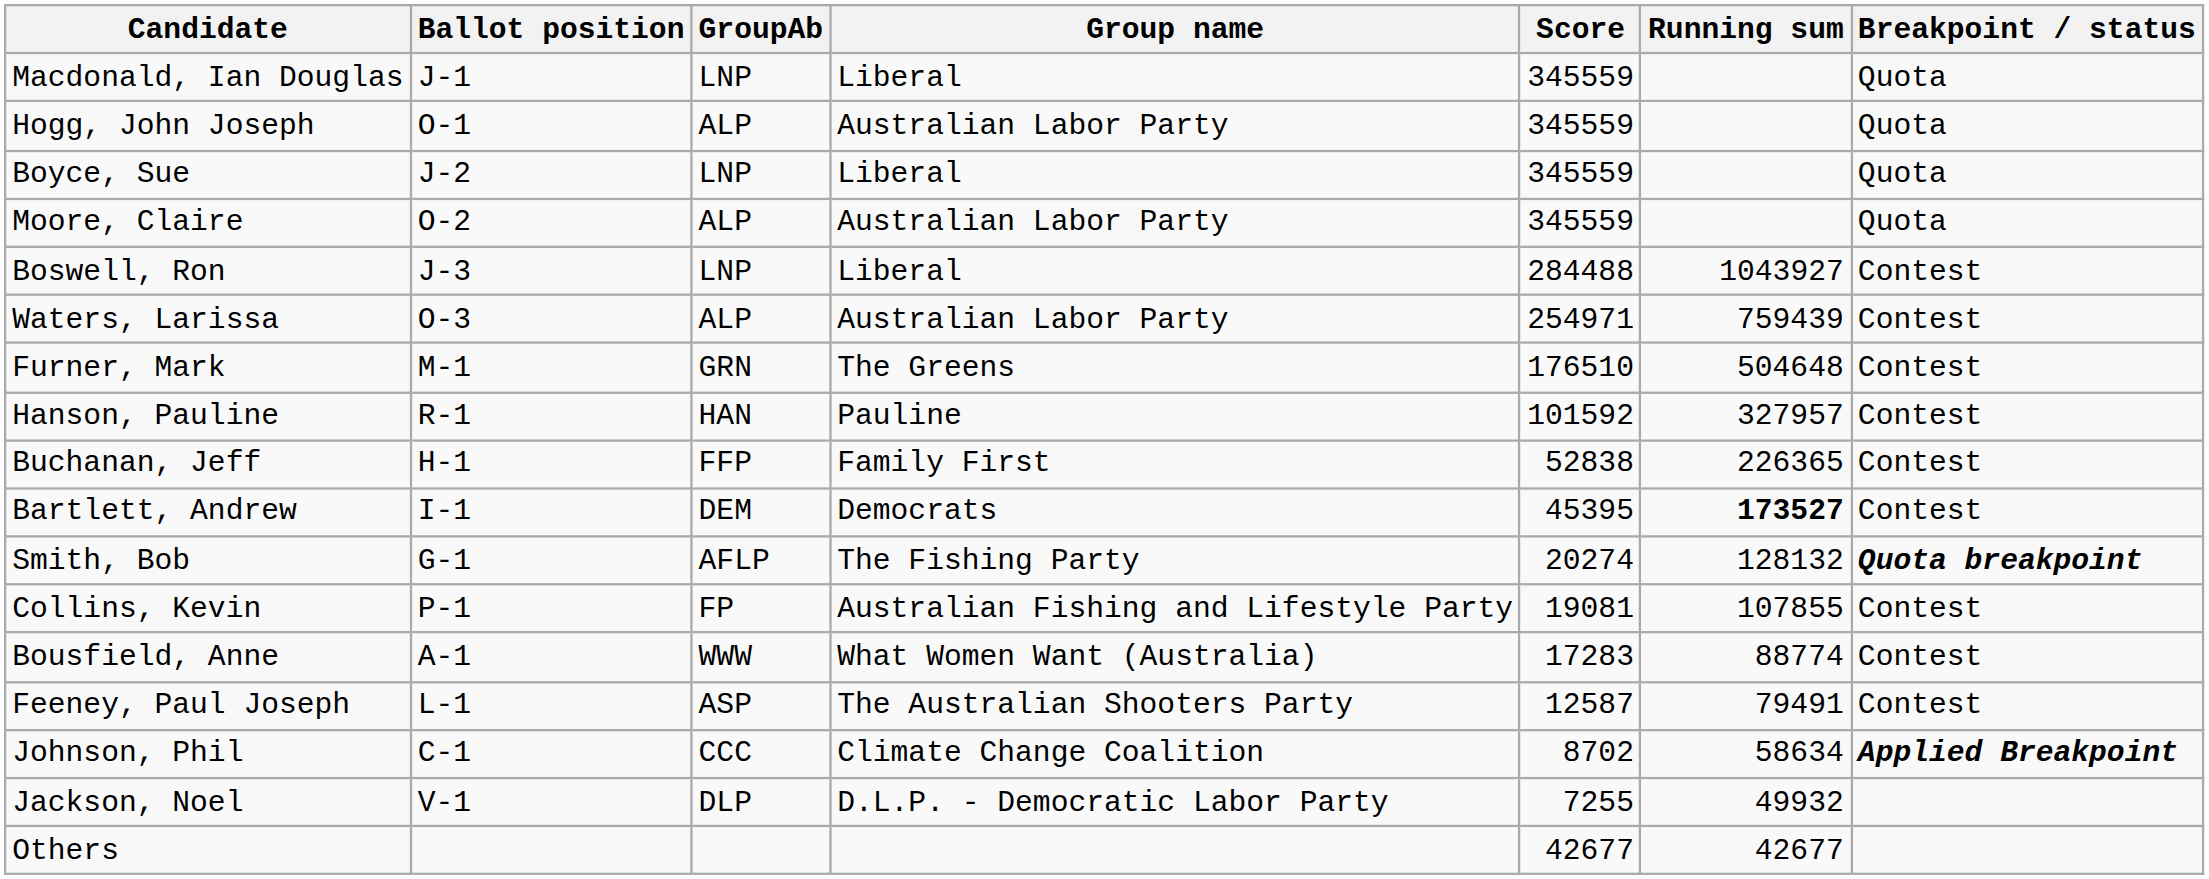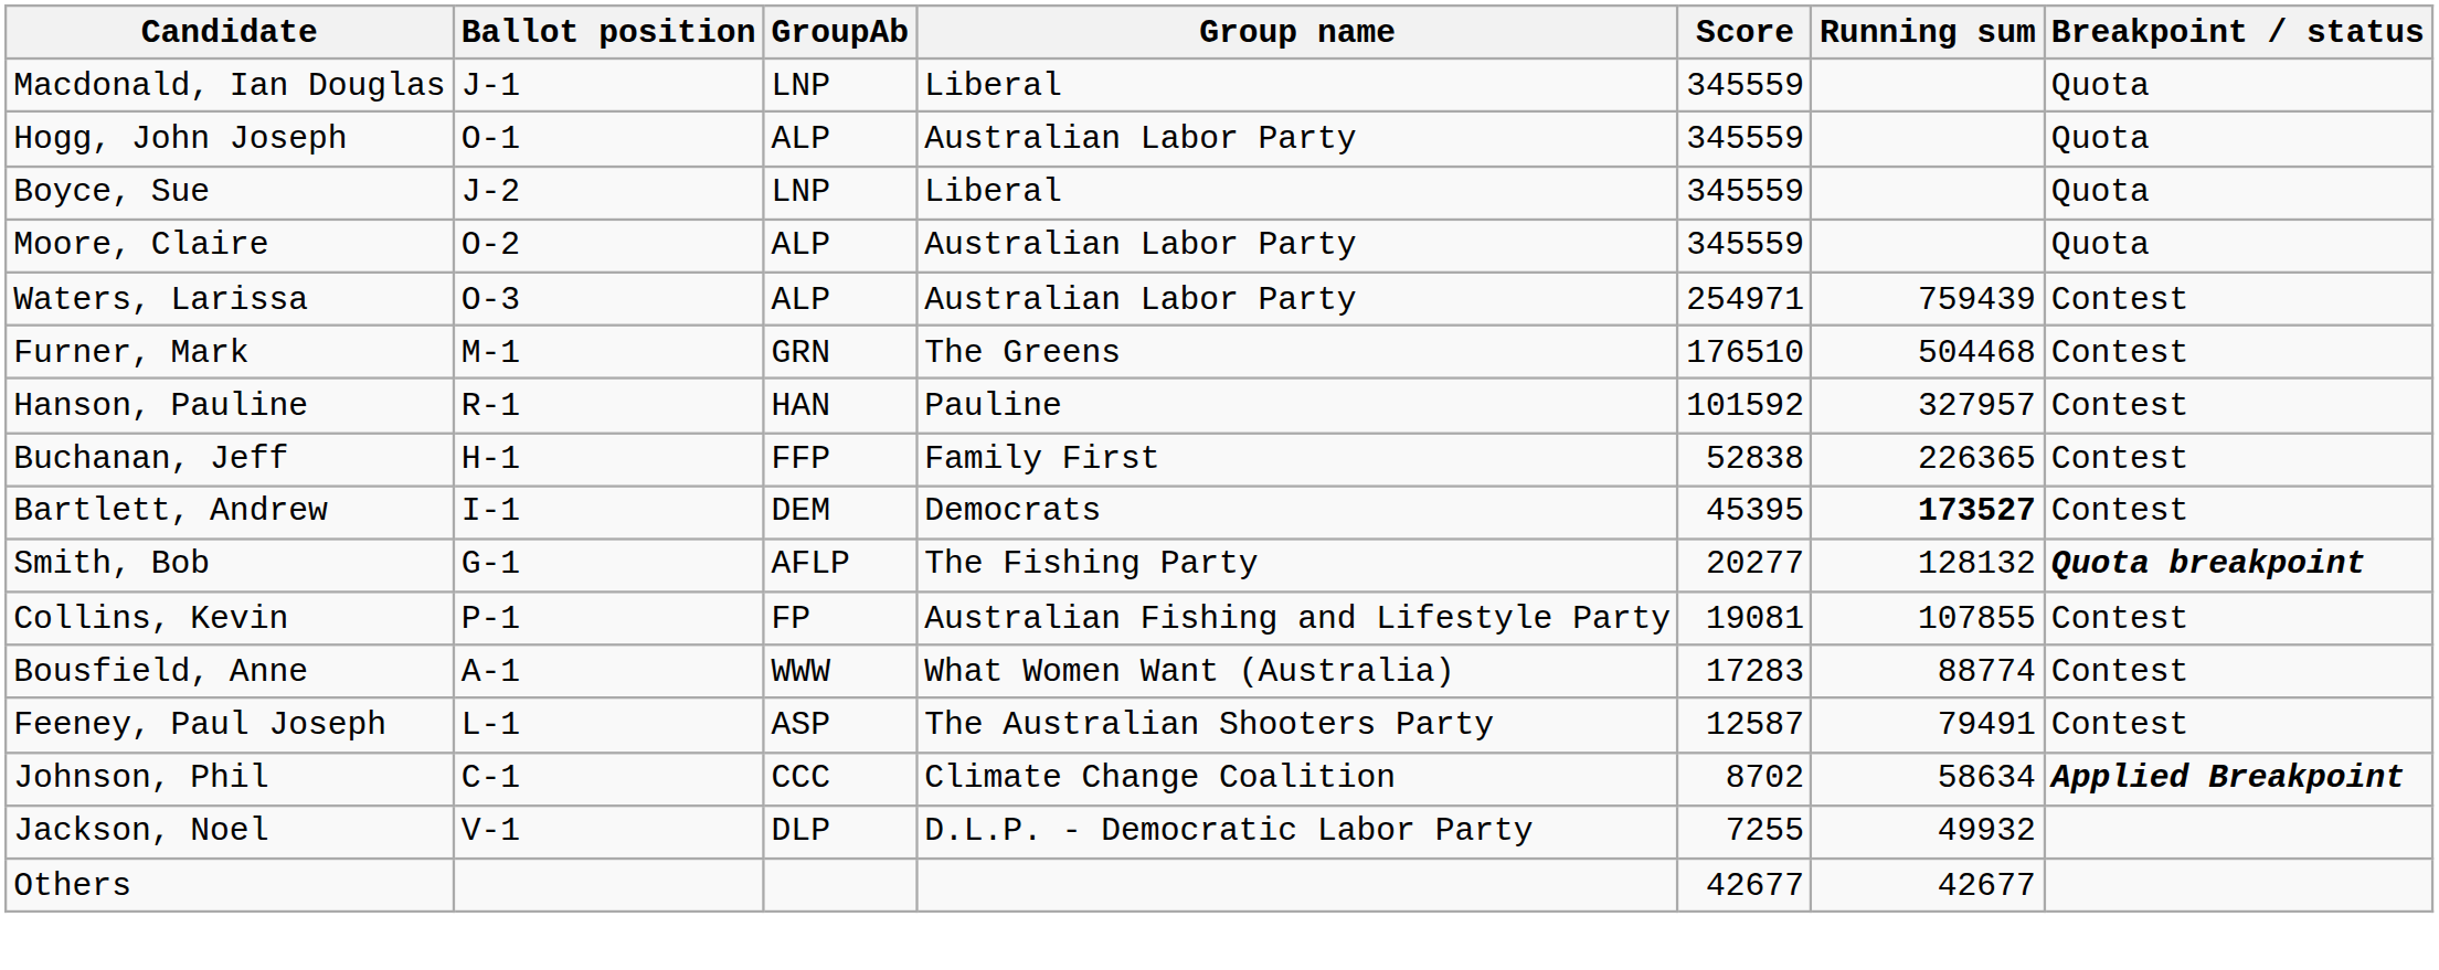 <table class="wikitable">
 <tr>
 <th>Candidate</th>
 <th>Ballot position</th>
 <th>GroupAb</th>
 <th>Group name</th>
 <th>Score</th>
 <th>Running sum</th>
 <th>Breakpoint / status</th>
 </tr>
 <tr>
 <td>Macdonald, Ian Douglas</td>
 <td>J-1</td>
 <td>LNP</td>
 <td>Liberal</td>
 <td style="text-align:right">345559</td>
 <td></td>
 <td>Quota</td>
 </tr>
 <tr>
 <td>Hogg, John Joseph</td>
 <td>O-1</td>
 <td>ALP</td>
 <td>Australian Labor Party</td>
 <td style="text-align:right">345559</td>
 <td></td>
 <td>Quota</td>
 </tr>
 <tr>
 <td>Boyce, Sue</td>
 <td>J-2</td>
 <td>LNP</td>
 <td>Liberal</td>
 <td style="text-align:right">345559</td>
 <td></td>
 <td>Quota</td>
 </tr>
 <tr>
 <td>Moore, Claire</td>
 <td>O-2</td>
 <td>ALP</td>
 <td>Australian Labor Party</td>
 <td style="text-align:right">345559</td>
 <td></td>
 <td>Quota</td>
 </tr>
 <tr>
-<td>Boswell, Ron</td>
-<td>J-3</td>
-<td>LNP</td>
-<td>Liberal</td>
-<td style="text-align:right">284488</td>
-<td style="text-align:right">1043927</td>
-<td>Contest</td>
-</tr>
-<tr>
 <td>Waters, Larissa</td>
 <td>O-3</td>
 <td>ALP</td>
 <td>Australian Labor Party</td>
 <td style="text-align:right">254971</td>
 <td style="text-align:right">759439</td>
 <td>Contest</td>
 </tr>
 <tr>
 <td>Furner, Mark</td>
 <td>M-1</td>
 <td>GRN</td>
 <td>The Greens</td>
 <td style="text-align:right">176510</td>
-<td style="text-align:right">504648</td>
+<td style="text-align:right">504468</td>
 <td>Contest</td>
 </tr>
 <tr>
 <td>Hanson, Pauline</td>
 <td>R-1</td>
 <td>HAN</td>
 <td>Pauline</td>
 <td style="text-align:right">101592</td>
 <td style="text-align:right">327957</td>
 <td>Contest</td>
 </tr>
 <tr>
 <td>Buchanan, Jeff</td>
 <td>H-1</td>
 <td>FFP</td>
 <td>Family First</td>
 <td style="text-align:right">52838</td>
 <td style="text-align:right">226365</td>
 <td>Contest</td>
 </tr>
 <tr>
 <td>Bartlett, Andrew</td>
 <td>I-1</td>
 <td>DEM</td>
 <td>Democrats</td>
 <td style="text-align:right">45395</td>
 <td style="text-align:right"><strong>173527</strong></td>
 <td>Contest</td>
 </tr>
 <tr>
 <td>Smith, Bob</td>
 <td>G-1</td>
 <td>AFLP</td>
 <td>The Fishing Party</td>
-<td style="text-align:right">20274</td>
+<td style="text-align:right">20277</td>
 <td style="text-align:right">128132</td>
 <td><strong><em>Quota breakpoint</em></strong></td>
 </tr>
 <tr>
 <td>Collins, Kevin</td>
 <td>P-1</td>
 <td>FP</td>
 <td>Australian Fishing and Lifestyle Party</td>
 <td style="text-align:right">19081</td>
 <td style="text-align:right">107855</td>
 <td>Contest</td>
 </tr>
 <tr>
 <td>Bousfield, Anne</td>
 <td>A-1</td>
 <td>WWW</td>
 <td>What Women Want (Australia)</td>
 <td style="text-align:right">17283</td>
 <td style="text-align:right">88774</td>
 <td>Contest</td>
 </tr>
 <tr>
 <td>Feeney, Paul Joseph</td>
 <td>L-1</td>
 <td>ASP</td>
 <td>The Australian Shooters Party</td>
 <td style="text-align:right">12587</td>
 <td style="text-align:right">79491</td>
 <td>Contest</td>
 </tr>
 <tr>
 <td>Johnson, Phil</td>
 <td>C-1</td>
 <td>CCC</td>
 <td>Climate Change Coalition</td>
 <td style="text-align:right">8702</td>
 <td style="text-align:right">58634</td>
 <td><strong><em>Applied Breakpoint</em></strong></td>
 </tr>
 <tr>
 <td>Jackson, Noel</td>
 <td>V-1</td>
 <td>DLP</td>
 <td>D.L.P. - Democratic Labor Party</td>
 <td style="text-align:right">7255</td>
 <td style="text-align:right">49932</td>
 <td></td>
 </tr>
 <tr>
 <td>Others</td>
 <td></td>
 <td></td>
 <td></td>
 <td style="text-align:right">42677</td>
 <td style="text-align:right">42677</td>
 <td></td>
 </tr>
 </table>
